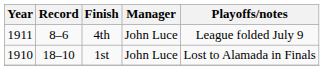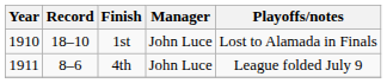 <table class="wikitable">
 <tr style="background: #F2F2F2;">
 <th>Year</th>
 <th>Record</th>
 <th>Finish</th>
 <th>Manager</th>
 <th>Playoffs/notes</th>
 </tr>
 <tr align=center>
+<td>1910</td>
+<td>18–10</td>
+<td>1st</td>
+<td>John Luce</td>
+<td>Lost to Alamada in Finals</td>
+</tr>
+<tr align=center>
 <td>1911</td>
 <td>8–6</td>
 <td>4th</td>
 <td>John Luce</td>
 <td>League folded July 9</td>
 </tr>
 <tr align=center>
-<td>1910</td>
-<td>18–10</td>
-<td>1st</td>
-<td>John Luce</td>
-<td>Lost to Alamada in Finals</td>
-</tr>
-<tr align=center>
 </tr>
 </table>
